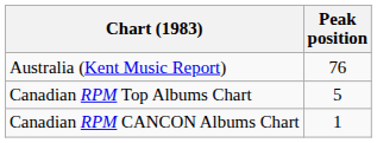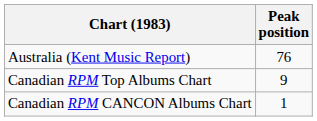 <table class="wikitable">
 <tr>
 <th>Chart (1983)</th>
 <th>Peak<br>position</th>
 </tr>
 <tr>
 <td>Australia (<a href='#'>Kent Music Report</a>)</td>
 <td style="text-align:center;">76</td>
 </tr>
 <tr>
 <td>Canadian <em><a href='#'>RPM</a></em> Top Albums Chart</td>
-<td align="center">5</td>
+<td align="center">9</td>
 </tr>
 <tr>
 <td>Canadian <em><a href='#'>RPM</a></em> CANCON Albums Chart</td>
 <td align="center">1</td>
 </tr>
 </table>
